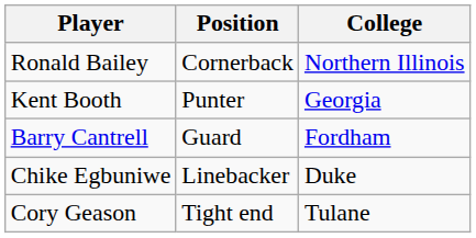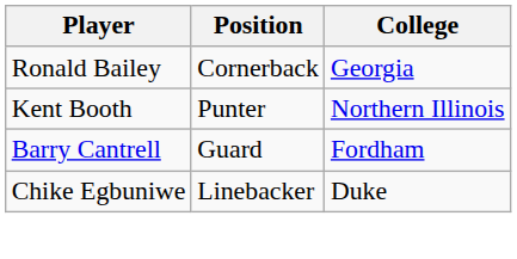 <table class="wikitable">
 <tr>
 <th>Player</th>
 <th>Position</th>
 <th>College</th>
 </tr>
 <tr>
 <td>Ronald Bailey</td>
 <td>Cornerback</td>
-<td><a href='#'>Northern Illinois</a></td>
+<td><a href='#'>Georgia</a></td>
 </tr>
 <tr>
 <td>Kent Booth</td>
 <td>Punter</td>
-<td><a href='#'>Georgia</a></td>
+<td><a href='#'>Northern Illinois</a></td>
 </tr>
 <tr>
 <td><a href='#'>Barry Cantrell</a></td>
 <td>Guard</td>
 <td><a href='#'>Fordham</a></td>
 </tr>
 <tr>
 <td>Chike Egbuniwe</td>
 <td>Linebacker</td>
 <td>Duke</td>
 </tr>
-<tr>
-<td>Cory Geason</td>
-<td>Tight end</td>
-<td>Tulane</td>
-</tr>
 </table>
